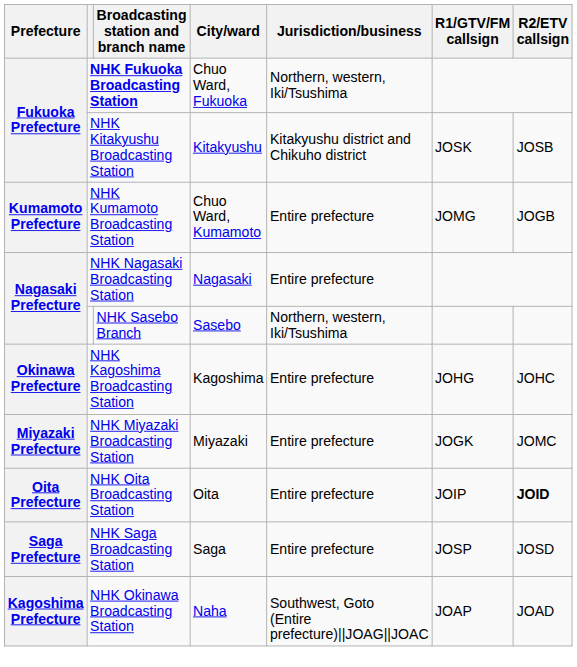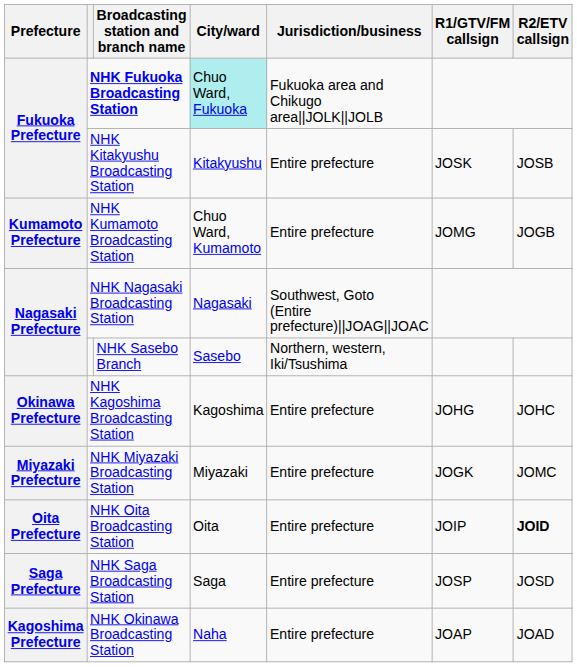 <table class="wikitable">
 <tr>
 <th>Prefecture</th>
 <th></th>
 <th>Broadcasting station and branch name</th>
 <th>City/ward</th>
 <th>Jurisdiction/business</th>
 <th>R1/GTV/FM<br>callsign</th>
 <th>R2/ETV<br>callsign</th>
 </tr>
 <tr>
 <th rowspan="2"><a href='#'>Fukuoka Prefecture</a></th>
 <td colspan="2"><strong><a href='#'>NHK Fukuoka Broadcasting Station</a></strong></td>
-<td>Chuo Ward, <a href='#'>Fukuoka</a></td>
-<td>Northern, western, Iki/Tsushima</td>
+<td style="background: paleturquoise;">Chuo Ward, <a href='#'>Fukuoka</a></td>
+<td><br>Fukuoka area and Chikugo area||JOLK||JOLB</td>
 </tr>
 <tr>
 <td colspan="2"><a href='#'>NHK Kitakyushu Broadcasting Station</a></td>
 <td><a href='#'>Kitakyushu</a></td>
-<td>Kitakyushu district and Chikuho district</td>
+<td>Entire prefecture</td>
 <td>JOSK</td>
 <td>JOSB</td>
 </tr>
 <tr>
 <th><a href='#'>Kumamoto Prefecture</a></th>
 <td colspan="2"><a href='#'>NHK Kumamoto Broadcasting Station</a></td>
 <td>Chuo Ward, <a href='#'>Kumamoto</a></td>
 <td>Entire prefecture</td>
 <td>JOMG</td>
 <td>JOGB</td>
 </tr>
 <tr>
 <th rowspan="2"><a href='#'>Nagasaki Prefecture</a></th>
 <td colspan="2"><a href='#'>NHK Nagasaki Broadcasting Station</a></td>
 <td><a href='#'>Nagasaki</a></td>
-<td>Entire prefecture</td>
+<td><br>Southwest, Goto<br>(Entire prefecture)||JOAG||JOAC</td>
 </tr>
 <tr>
 <td></td>
 <td><a href='#'>NHK Sasebo Branch</a></td>
 <td><a href='#'>Sasebo</a></td>
 <td>Northern, western, Iki/Tsushima</td>
 <td></td>
 <td></td>
 </tr>
 <tr>
 <th><a href='#'>Okinawa Prefecture</a></th>
 <td colspan="2"><a href='#'>NHK Kagoshima Broadcasting Station</a></td>
 <td>Kagoshima</td>
 <td>Entire prefecture</td>
 <td>JOHG</td>
 <td>JOHC</td>
 </tr>
 <tr>
 <th><a href='#'>Miyazaki Prefecture</a></th>
 <td colspan="2"><a href='#'>NHK Miyazaki Broadcasting Station</a></td>
 <td>Miyazaki</td>
 <td>Entire prefecture</td>
 <td>JOGK</td>
 <td>JOMC</td>
 </tr>
 <tr>
 <th><a href='#'>Oita Prefecture</a></th>
 <td colspan="2"><a href='#'>NHK Oita Broadcasting Station</a></td>
 <td>Oita</td>
 <td>Entire prefecture</td>
 <td>JOIP</td>
 <td><strong>JOID</strong></td>
 </tr>
 <tr>
 <th><a href='#'>Saga Prefecture</a></th>
 <td colspan="2"><a href='#'>NHK Saga Broadcasting Station</a></td>
 <td>Saga</td>
 <td>Entire prefecture</td>
 <td>JOSP</td>
 <td>JOSD</td>
 </tr>
 <tr>
 <th><a href='#'>Kagoshima Prefecture</a></th>
 <td colspan="2"><a href='#'>NHK Okinawa Broadcasting Station</a></td>
 <td><a href='#'>Naha</a></td>
-<td><br>Southwest, Goto<br>(Entire prefecture)||JOAG||JOAC</td>
+<td>Entire prefecture</td>
 <td>JOAP</td>
 <td>JOAD</td>
 </tr>
 </table>
